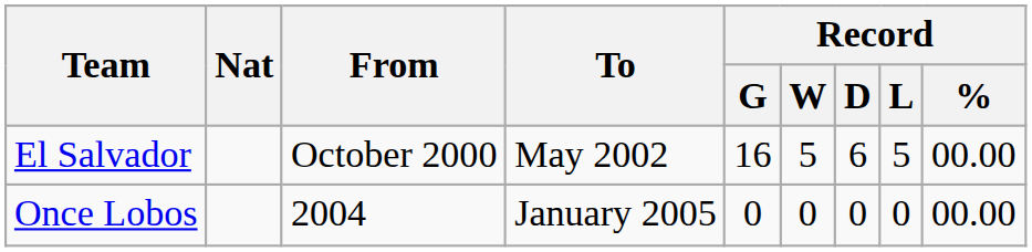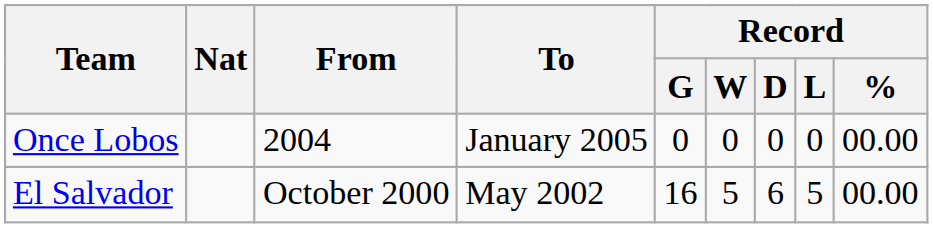 <table class="wikitable" style="text-align: center">
 <tr>
 <th rowspan="2">Team</th>
 <th rowspan="2">Nat</th>
 <th rowspan="2">From</th>
 <th rowspan="2">To</th>
 <th colspan="5">Record</th>
 </tr>
 <tr>
 <th>G</th>
 <th>W</th>
 <th>D</th>
 <th>L</th>
 <th>%</th>
 </tr>
 <tr>
+<td align=left><a href='#'>Once Lobos</a></td>
+<td></td>
+<td align=left>2004</td>
+<td align=left>January 2005</td>
+<td>0</td>
+<td>0</td>
+<td>0</td>
+<td>0</td>
+<td>00.00</td>
+</tr>
+<tr>
 <td align=left><a href='#'>El Salvador</a></td>
 <td></td>
 <td align=left>October 2000</td>
 <td align=left>May 2002</td>
 <td>16</td>
 <td>5</td>
 <td>6</td>
 <td>5</td>
 <td>00.00</td>
 </tr>
-<tr>
-<td align=left><a href='#'>Once Lobos</a></td>
-<td></td>
-<td align=left>2004</td>
-<td align=left>January 2005</td>
-<td>0</td>
-<td>0</td>
-<td>0</td>
-<td>0</td>
-<td>00.00</td>
-</tr>
 </table>
